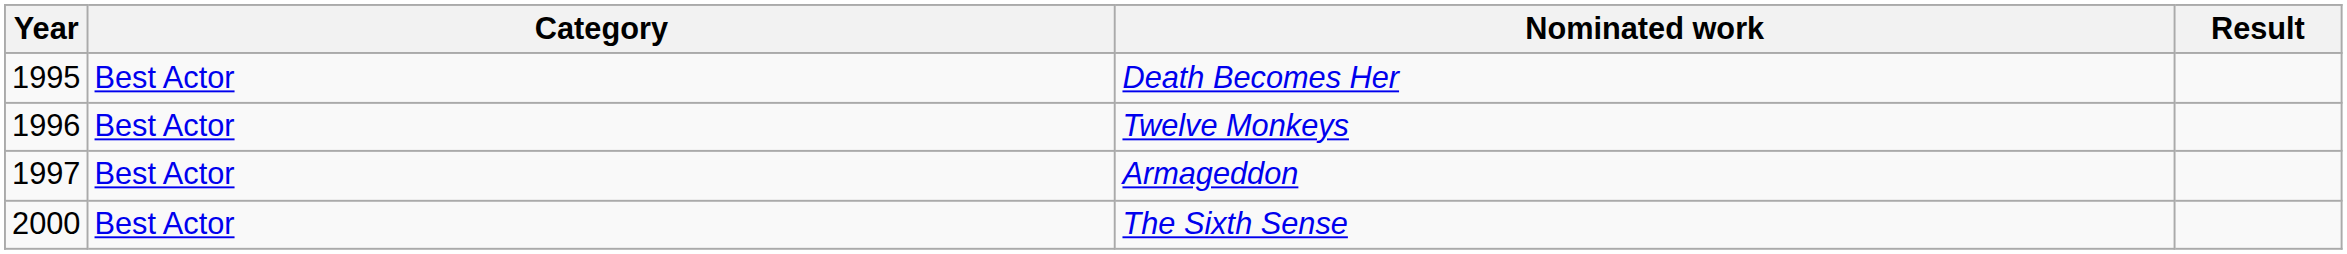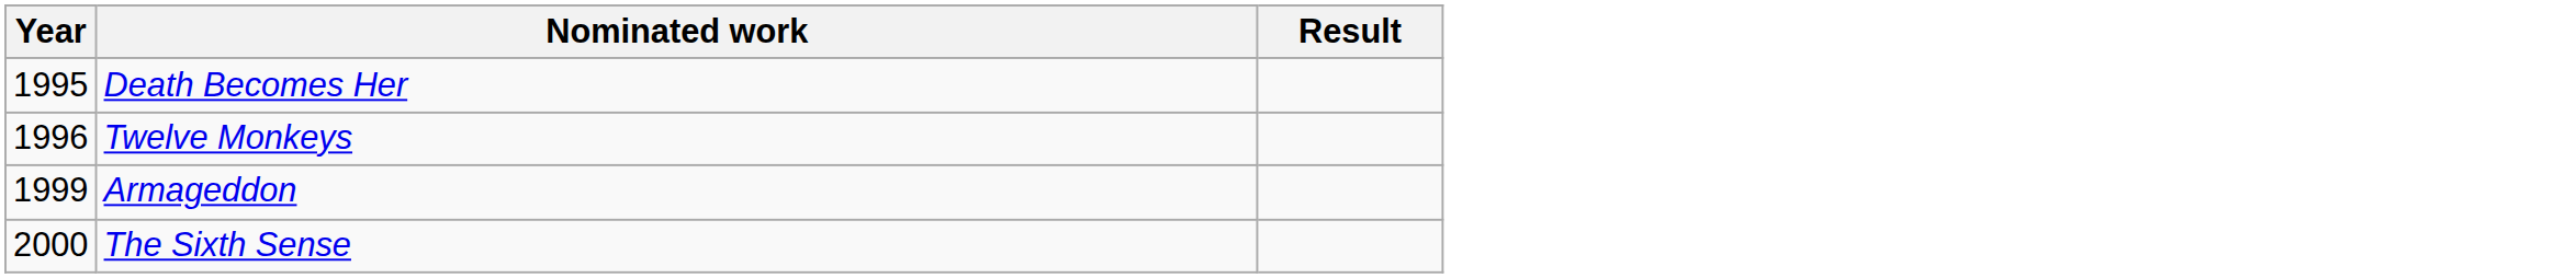 <table class=wikitable>
 <tr>
 <th scope="col" style="width:1em;">Year</th>
-<th scope="col" style="width:33em;">Category</th>
 <th scope="col" style="width:34em;">Nominated work</th>
 <th scope="col" style="width:5em;">Result</th>
 </tr>
 <tr>
 <td>1995</td>
-<td><a href='#'>Best Actor</a></td>
 <td><em><a href='#'>Death Becomes Her</a></em></td>
 <td></td>
 </tr>
 <tr>
 <td>1996</td>
-<td><a href='#'>Best Actor</a></td>
 <td><em><a href='#'>Twelve Monkeys</a></em></td>
 <td></td>
 </tr>
 <tr>
-<td>1997</td>
-<td><a href='#'>Best Actor</a></td>
+<td>1999</td>
 <td><em><a href='#'>Armageddon</a></em></td>
 <td></td>
 </tr>
 <tr>
 <td>2000</td>
-<td><a href='#'>Best Actor</a></td>
 <td><em><a href='#'>The Sixth Sense</a></em></td>
 <td></td>
 </tr>
 </table>
